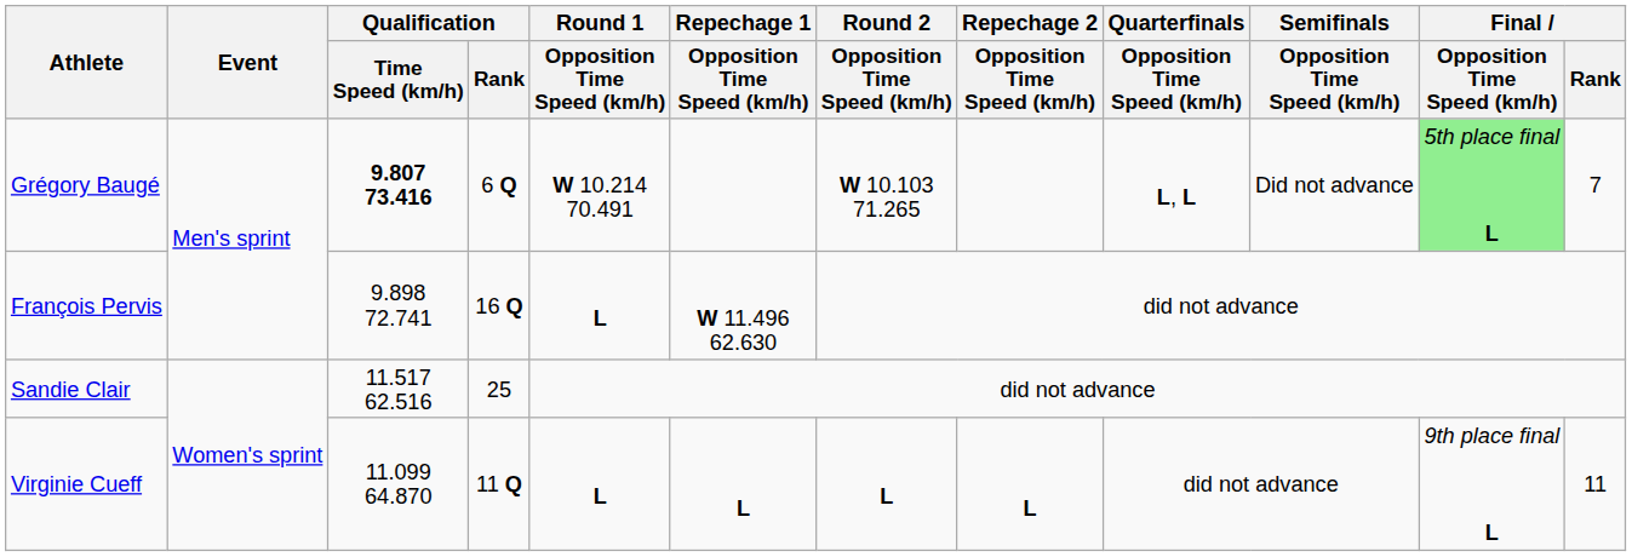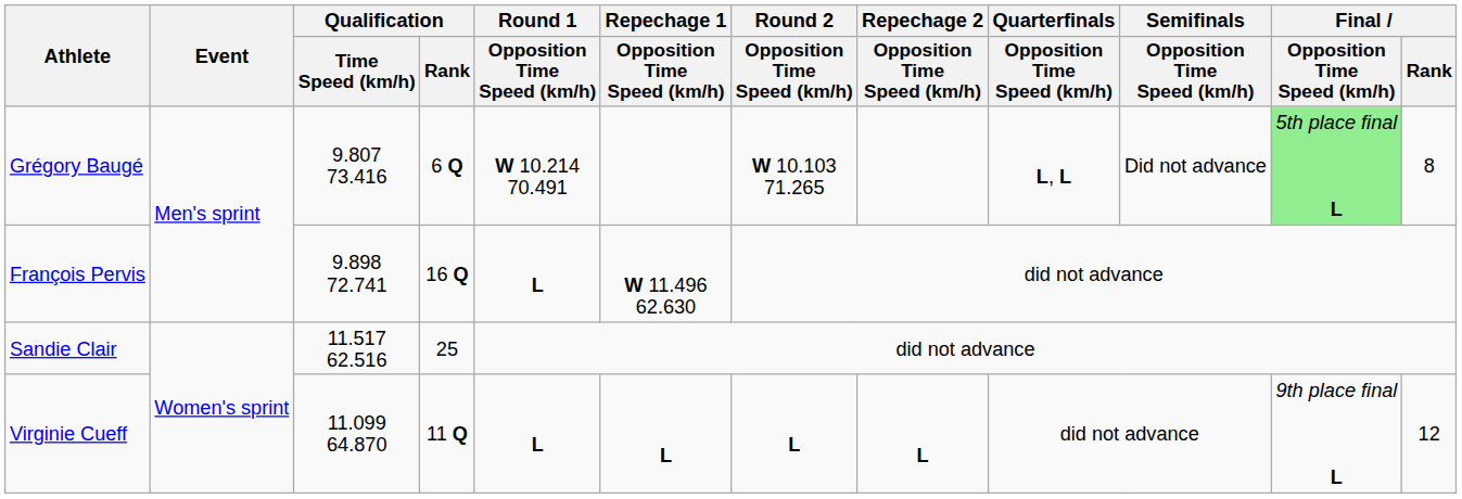 <table class="wikitable" style="font-size:90%">
 <tr>
 <th rowspan=2>Athlete</th>
 <th rowspan=2>Event</th>
 <th colspan=2>Qualification</th>
 <th>Round 1</th>
 <th>Repechage 1</th>
 <th>Round 2</th>
 <th>Repechage 2</th>
 <th>Quarterfinals</th>
 <th>Semifinals</th>
 <th colspan=2>Final / </th>
 </tr>
 <tr style="font-size:95%">
 <th>Time<br>Speed (km/h)</th>
 <th>Rank</th>
 <th>Opposition<br>Time<br>Speed (km/h)</th>
 <th>Opposition<br>Time<br>Speed (km/h)</th>
 <th>Opposition<br>Time<br>Speed (km/h)</th>
 <th>Opposition<br>Time<br>Speed (km/h)</th>
 <th>Opposition<br>Time<br>Speed (km/h)</th>
 <th>Opposition<br>Time<br>Speed (km/h)</th>
 <th>Opposition<br>Time<br>Speed (km/h)</th>
 <th>Rank</th>
 </tr>
 <tr align=center>
 <td align=left><a href='#'>Grégory Baugé</a></td>
 <td style="text-align:left;" rowspan="2"><a href='#'>Men's sprint</a></td>
-<td><strong>9.807<br>73.416</strong></td>
+<td>9.807<br>73.416</td>
 <td>6 <strong>Q</strong></td>
 <td><br><strong>W</strong> 10.214<br>70.491</td>
 <td></td>
 <td><br><strong>W</strong> 10.103<br>71.265</td>
 <td></td>
 <td><br><strong>L</strong>, <strong>L</strong></td>
 <td>Did not advance</td>
 <td style="background: lightgreen;"><em>5th place final</em><br><br><br><br><strong>L</strong></td>
-<td>7</td>
+<td>8</td>
 </tr>
 <tr align=center>
 <td align=left><a href='#'>François Pervis</a></td>
 <td>9.898<br>72.741</td>
 <td>16 <strong>Q</strong></td>
 <td><br><strong>L</strong></td>
 <td><br><br><strong>W</strong> 11.496<br>62.630</td>
 <td colspan=6>did not advance</td>
 </tr>
 <tr align=center>
 <td align=left><a href='#'>Sandie Clair</a></td>
 <td style="text-align:left;" rowspan="2"><a href='#'>Women's sprint</a></td>
 <td>11.517<br>62.516</td>
 <td>25</td>
 <td colspan=8>did not advance</td>
 </tr>
 <tr align=center>
 <td align=left><a href='#'>Virginie Cueff</a></td>
 <td>11.099<br>64.870</td>
 <td>11 <strong>Q</strong></td>
 <td><br><strong>L</strong></td>
 <td><br><br><strong>L</strong></td>
 <td><br><strong>L</strong></td>
 <td><br><br><strong>L</strong></td>
 <td colspan=2>did not advance</td>
 <td><em>9th place final</em><br><br><br><br><strong>L</strong></td>
-<td>11</td>
+<td>12</td>
 </tr>
 </table>
